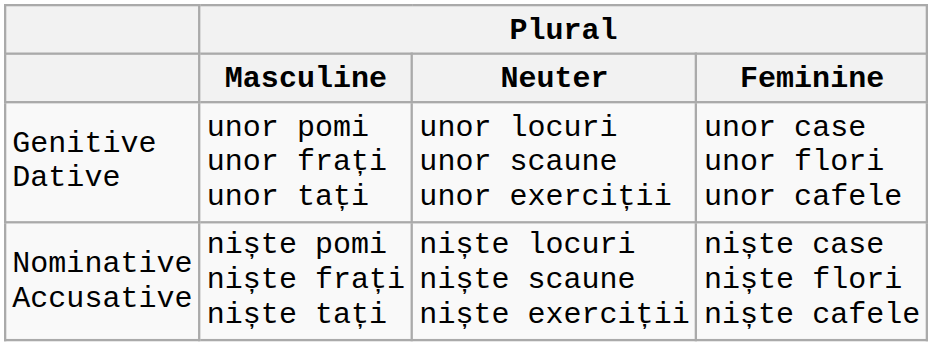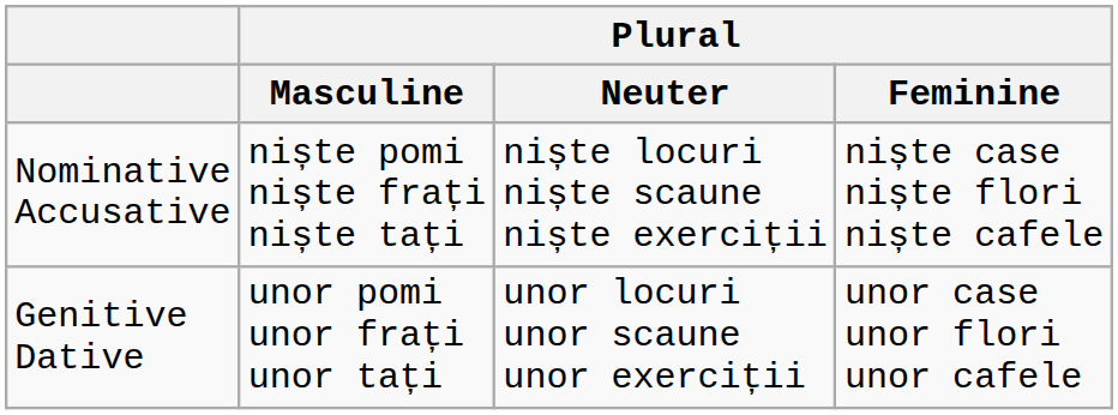 <table class="wikitable">
 <tr>
 <th></th>
 <th colspan=3>Plural</th>
 </tr>
 <tr>
 <th></th>
 <th>Masculine</th>
 <th>Neuter</th>
 <th>Feminine</th>
 </tr>
 <tr>
+<td>Nominative<br>Accusative</td>
+<td>niște pomi<br>niște frați<br>niște tați</td>
+<td>niște locuri<br>niște scaune<br>niște exerciții</td>
+<td>niște case<br>niște flori<br>niște cafele</td>
+</tr>
+<tr>
 <td>Genitive<br>Dative</td>
 <td>unor pomi<br>unor frați<br>unor tați</td>
 <td>unor locuri<br>unor scaune<br>unor exerciții</td>
 <td>unor case<br>unor flori<br>unor cafele</td>
 </tr>
-<tr>
-<td>Nominative<br>Accusative</td>
-<td>niște pomi<br>niște frați<br>niște tați</td>
-<td>niște locuri<br>niște scaune<br>niște exerciții</td>
-<td>niște case<br>niște flori<br>niște cafele</td>
-</tr>
 </table>
